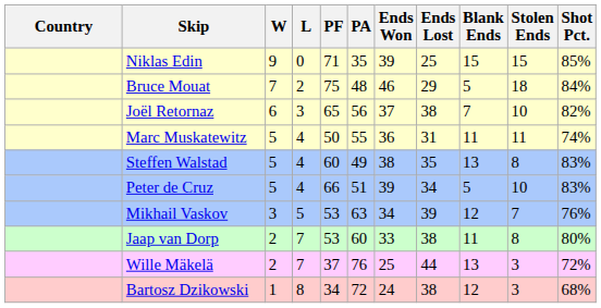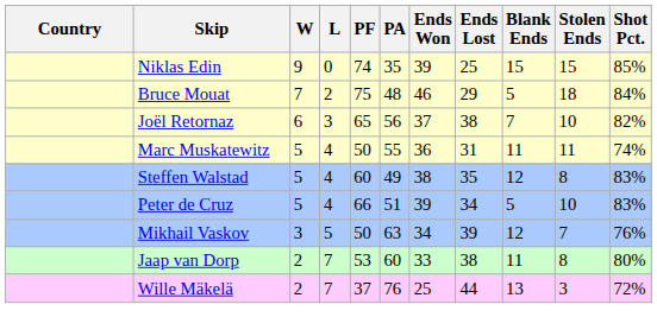 <table class=wikitable>
 <tr>
 <th width=110>Country</th>
 <th width=135>Skip</th>
 <th width=20>W</th>
 <th width=20>L</th>
 <th width=20>PF</th>
 <th width=20>PA</th>
 <th width=20>Ends Won</th>
 <th width=20>Ends Lost</th>
 <th width=20>Blank Ends</th>
 <th width=20>Stolen Ends</th>
 <th width=20>Shot Pct.</th>
 </tr>
 <tr bgcolor=#ffffcc>
 <td></td>
 <td><a href='#'>Niklas Edin</a></td>
 <td>9</td>
 <td>0</td>
-<td>71</td>
+<td>74</td>
 <td>35</td>
 <td>39</td>
 <td>25</td>
 <td>15</td>
 <td>15</td>
 <td>85%</td>
 </tr>
 <tr bgcolor=#ffffcc>
 <td></td>
 <td><a href='#'>Bruce Mouat</a></td>
 <td>7</td>
 <td>2</td>
 <td>75</td>
 <td>48</td>
 <td>46</td>
 <td>29</td>
 <td>5</td>
 <td>18</td>
 <td>84%</td>
 </tr>
 <tr bgcolor=#ffffcc>
 <td></td>
 <td><a href='#'>Joël Retornaz</a></td>
 <td>6</td>
 <td>3</td>
 <td>65</td>
 <td>56</td>
 <td>37</td>
 <td>38</td>
 <td>7</td>
 <td>10</td>
 <td>82%</td>
 </tr>
 <tr bgcolor=#ffffcc>
 <td></td>
 <td><a href='#'>Marc Muskatewitz</a></td>
 <td>5</td>
 <td>4</td>
 <td>50</td>
 <td>55</td>
 <td>36</td>
 <td>31</td>
 <td>11</td>
 <td>11</td>
 <td>74%</td>
 </tr>
 <tr bgcolor=#aac9fc>
 <td></td>
 <td><a href='#'>Steffen Walstad</a></td>
 <td>5</td>
 <td>4</td>
 <td>60</td>
 <td>49</td>
 <td>38</td>
 <td>35</td>
-<td>13</td>
+<td>12</td>
 <td>8</td>
 <td>83%</td>
 </tr>
 <tr bgcolor=#aac9fc>
 <td></td>
 <td><a href='#'>Peter de Cruz</a></td>
 <td>5</td>
 <td>4</td>
 <td>66</td>
 <td>51</td>
 <td>39</td>
 <td>34</td>
 <td>5</td>
 <td>10</td>
 <td>83%</td>
 </tr>
 <tr bgcolor=#aac9fc>
 <td></td>
 <td><a href='#'>Mikhail Vaskov</a></td>
 <td>3</td>
 <td>5</td>
-<td>53</td>
+<td>50</td>
 <td>63</td>
 <td>34</td>
 <td>39</td>
 <td>12</td>
 <td>7</td>
 <td>76%</td>
 </tr>
 <tr bgcolor=#ccffcc>
 <td></td>
 <td><a href='#'>Jaap van Dorp</a></td>
 <td>2</td>
 <td>7</td>
 <td>53</td>
 <td>60</td>
 <td>33</td>
 <td>38</td>
 <td>11</td>
 <td>8</td>
 <td>80%</td>
 </tr>
 <tr bgcolor=#ffccff>
 <td></td>
 <td><a href='#'>Wille Mäkelä</a></td>
 <td>2</td>
 <td>7</td>
 <td>37</td>
 <td>76</td>
 <td>25</td>
 <td>44</td>
 <td>13</td>
 <td>3</td>
 <td>72%</td>
 </tr>
-<tr bgcolor=#ffcccc>
-<td></td>
-<td><a href='#'>Bartosz Dzikowski</a></td>
-<td>1</td>
-<td>8</td>
-<td>34</td>
-<td>72</td>
-<td>24</td>
-<td>38</td>
-<td>12</td>
-<td>3</td>
-<td>68%</td>
-</tr>
 </table>
